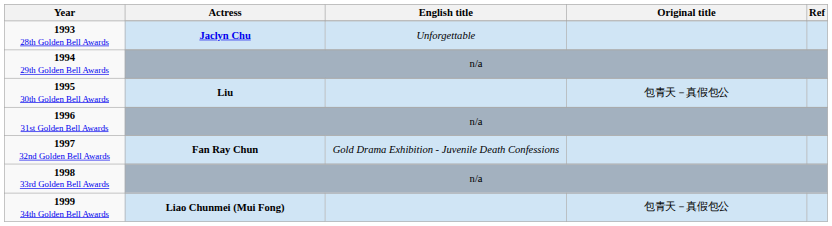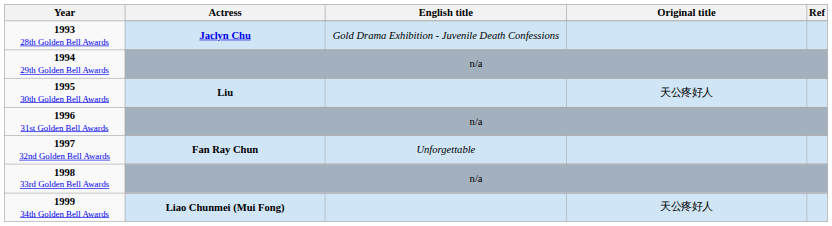 <table class="wikitable">
 <tr style="background:#bebebe;">
 <th style="width:15%;">Year</th>
 <th style="width:25%;">Actress</th>
 <th style="width:30%;">English title</th>
 <th style="width:30%;">Original title</th>
 <th style="width:2%;">Ref</th>
 </tr>
 <tr>
 <td rowspan=2 style="text-align:center"><strong>1993</strong> <br> <small><a href='#'>28th Golden Bell Awards</a></small></td>
 </tr>
 <tr rowspan=2 style="background:#d0e5f5; text-align:center">
 <td><strong><a href='#'>Jaclyn Chu</a></strong></td>
-<td><em>Unforgettable</em></td>
+<td><em>Gold Drama Exhibition - Juvenile Death Confessions</em></td>
 <td></td>
 <td></td>
 </tr>
 <tr>
 <td rowspan=2 style="text-align:center"><strong>1994</strong> <br> <small><a href='#'>29th Golden Bell Awards</a></small></td>
 </tr>
 <tr rowspan=2 style="background:#A3B1BF;">
 <td colspan=4 style="text-align:center">n/a</td>
 </tr>
 <tr>
 <td rowspan=2 style="text-align:center"><strong>1995</strong> <br> <small><a href='#'>30th Golden Bell Awards</a></small></td>
 </tr>
 <tr rowspan=2 style="background:#d0e5f5; text-align:center">
 <td><strong>Liu</strong></td>
 <td></td>
-<td>包青天－真假包公</td>
+<td>天公疼好人</td>
 <td></td>
 </tr>
 <tr>
 <td rowspan=2 style="text-align:center"><strong>1996</strong> <br> <small><a href='#'>31st Golden Bell Awards</a></small></td>
 </tr>
 <tr rowspan=2 style="background:#A3B1BF;">
 <td colspan=4 style="text-align:center">n/a</td>
 </tr>
 <tr>
 <td rowspan=2 style="text-align:center"><strong>1997</strong> <br> <small><a href='#'>32nd Golden Bell Awards</a></small></td>
 </tr>
 <tr rowspan=2 style="background:#d0e5f5; text-align:center">
 <td><strong>Fan Ray Chun</strong></td>
-<td><em>Gold Drama Exhibition - Juvenile Death Confessions</em></td>
+<td><em>Unforgettable</em></td>
 <td></td>
 <td></td>
 </tr>
 <tr>
 <td rowspan=2 style="text-align:center"><strong>1998</strong> <br> <small><a href='#'>33rd Golden Bell Awards</a></small></td>
 </tr>
 <tr rowspan=2 style="background:#A3B1BF;">
 <td colspan=4 style="text-align:center">n/a</td>
 </tr>
 <tr>
 <td rowspan=2 style="text-align:center"><strong>1999</strong> <br> <small><a href='#'>34th Golden Bell Awards</a></small></td>
 </tr>
 <tr rowspan=2 style="background:#d0e5f5; text-align:center">
 <td><strong>Liao Chunmei (Mui Fong)</strong></td>
 <td></td>
-<td>包青天－真假包公</td>
+<td>天公疼好人</td>
 <td></td>
 </tr>
 </table>
